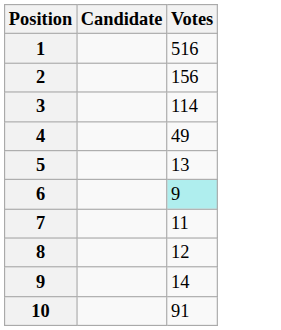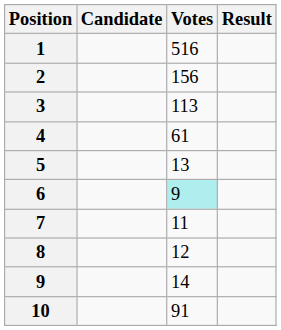 <table class="wikitable sortable">
 <tr>
 <th scope="col">Position</th>
 <th scope="col">Candidate</th>
 <th scope="col">Votes</th>
+<th scope="col">Result</th>
 </tr>
 <tr>
 <th scope="row">1</th>
 <td></td>
 <td>516</td>
+<td></td>
 </tr>
 <tr>
 <th scope="row">2</th>
 <td></td>
 <td>156</td>
+<td></td>
 </tr>
 <tr>
 <th scope="row">3</th>
 <td></td>
-<td>114</td>
+<td>113</td>
+<td></td>
 </tr>
 <tr>
 <th scope="row">4</th>
 <td></td>
-<td>49</td>
+<td>61</td>
+<td></td>
 </tr>
 <tr>
 <th scope="row">5</th>
 <td></td>
 <td>13</td>
+<td></td>
 </tr>
 <tr>
 <th scope="row">6</th>
 <td></td>
 <td style="background: paleturquoise;">9</td>
+<td></td>
 </tr>
 <tr>
 <th scope="row">7</th>
 <td></td>
 <td>11</td>
+<td></td>
 </tr>
 <tr>
 <th scope="row">8</th>
 <td></td>
 <td>12</td>
+<td></td>
 </tr>
 <tr>
 <th scope="row">9</th>
 <td></td>
 <td>14</td>
+<td></td>
 </tr>
 <tr>
 <th scope="row">10</th>
 <td></td>
 <td>91</td>
+<td></td>
 </tr>
 </table>
